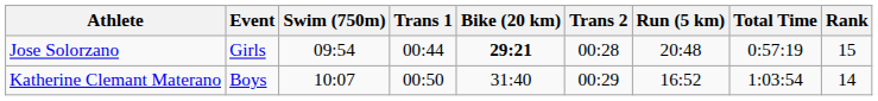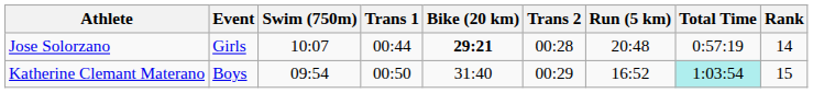 <table class="wikitable" style="font-size:90%;">
 <tr>
 <th>Athlete</th>
 <th>Event</th>
 <th>Swim (750m)</th>
 <th>Trans 1</th>
 <th>Bike (20 km)</th>
 <th>Trans 2</th>
 <th>Run (5 km)</th>
 <th>Total Time</th>
 <th>Rank</th>
 </tr>
 <tr align=center>
 <td align=left><a href='#'>Jose Solorzano</a></td>
 <td align=left><a href='#'>Girls</a></td>
-<td>09:54</td>
+<td>10:07</td>
 <td>00:44</td>
 <td><strong>29:21</strong></td>
 <td>00:28</td>
 <td>20:48</td>
 <td>0:57:19</td>
-<td>15</td>
+<td>14</td>
 </tr>
 <tr align=center>
 <td align=left><a href='#'>Katherine Clemant Materano</a></td>
 <td align=left><a href='#'>Boys</a></td>
-<td>10:07</td>
+<td>09:54</td>
 <td>00:50</td>
 <td>31:40</td>
 <td>00:29</td>
 <td>16:52</td>
-<td>1:03:54</td>
-<td>14</td>
+<td style="background: paleturquoise;">1:03:54</td>
+<td>15</td>
 </tr>
 </table>
